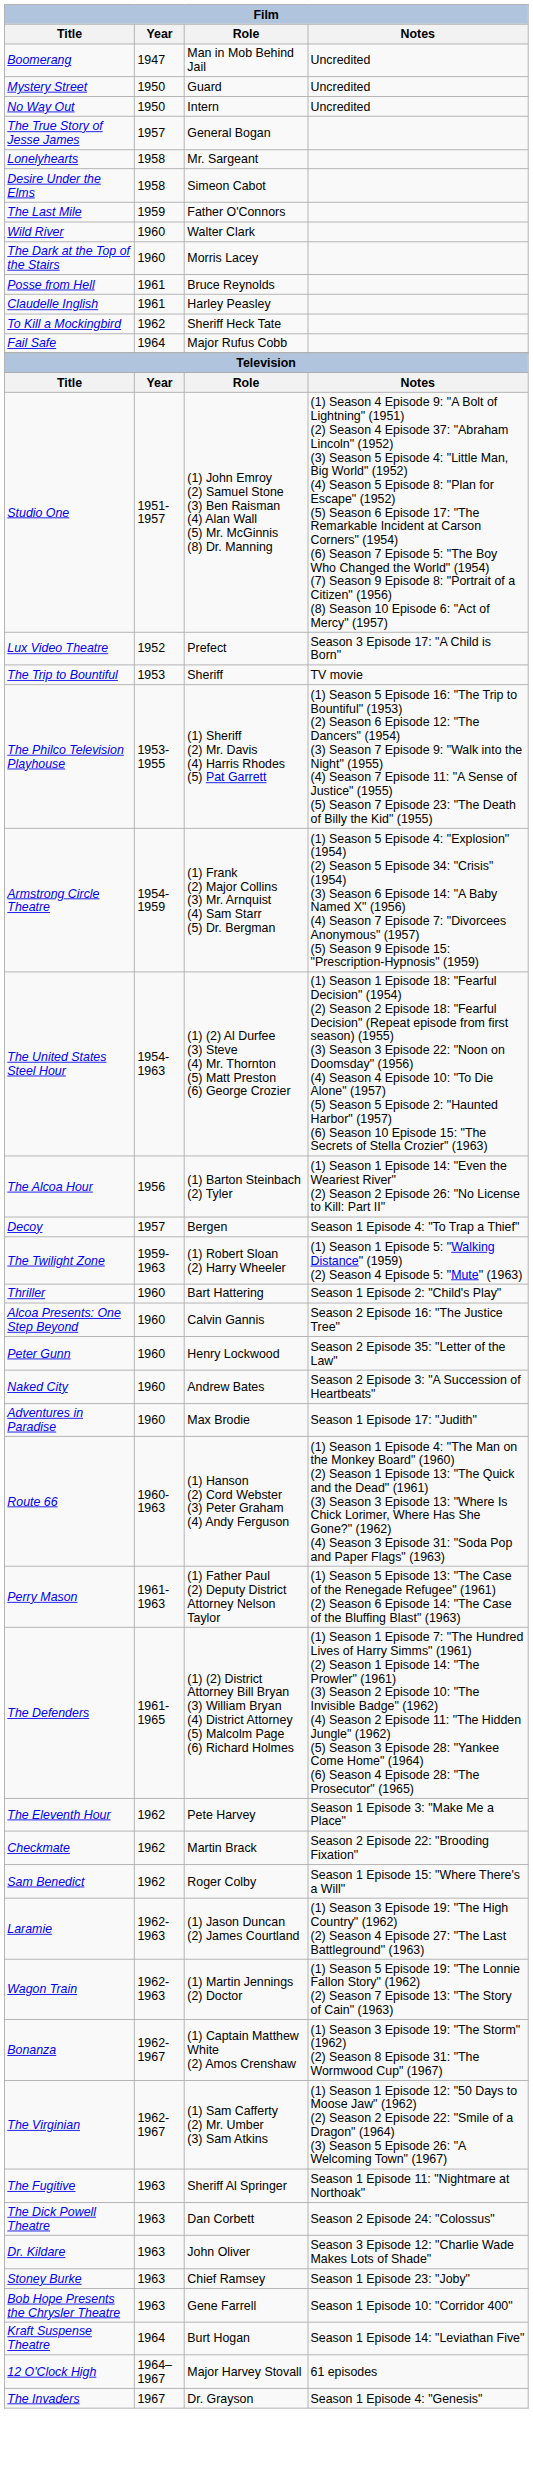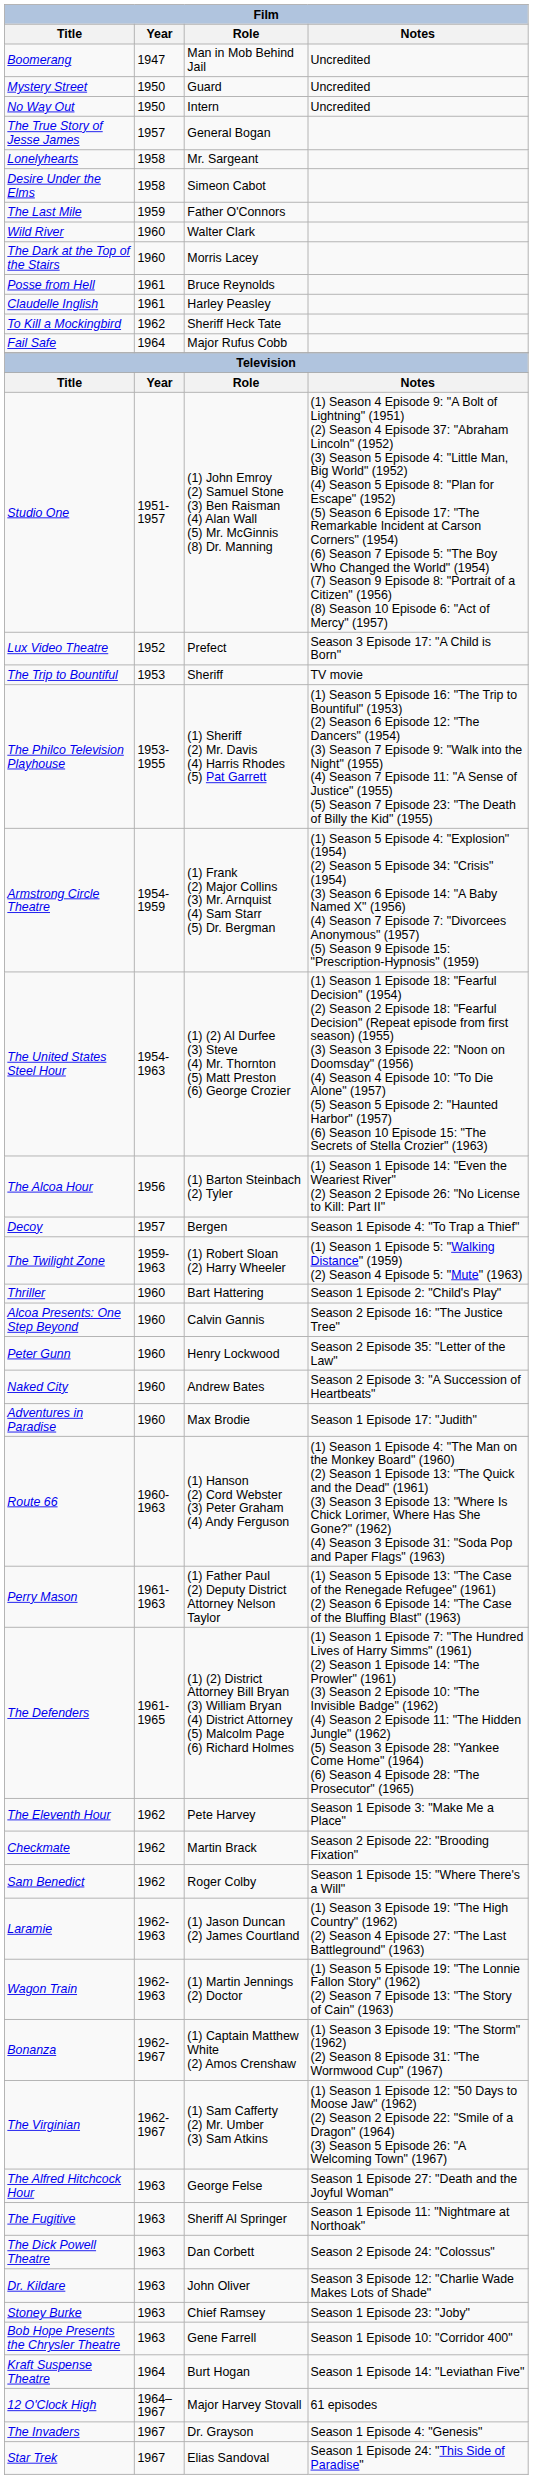 <table class="wikitable" style="font-size: 90%;">
 <tr>
 <th colspan="4" style="background: LightSteelBlue;">Film</th>
 </tr>
 <tr>
 <th>Title</th>
 <th>Year</th>
 <th>Role</th>
 <th>Notes</th>
 </tr>
 <tr>
 <td><em><a href='#'>Boomerang</a></em></td>
 <td>1947</td>
 <td>Man in Mob Behind Jail</td>
 <td>Uncredited</td>
 </tr>
 <tr>
 <td><em><a href='#'>Mystery Street</a></em></td>
 <td>1950</td>
 <td>Guard</td>
 <td>Uncredited</td>
 </tr>
 <tr>
 <td><em><a href='#'>No Way Out</a></em></td>
 <td>1950</td>
 <td>Intern</td>
 <td>Uncredited</td>
 </tr>
 <tr>
 <td><em><a href='#'>The True Story of Jesse James</a></em></td>
 <td>1957</td>
 <td>General Bogan</td>
 <td></td>
 </tr>
 <tr>
 <td><em><a href='#'>Lonelyhearts</a></em></td>
 <td>1958</td>
 <td>Mr. Sargeant</td>
 <td></td>
 </tr>
 <tr>
 <td><em><a href='#'>Desire Under the Elms</a></em></td>
 <td>1958</td>
 <td>Simeon Cabot</td>
 <td></td>
 </tr>
 <tr>
 <td><em><a href='#'>The Last Mile</a></em></td>
 <td>1959</td>
 <td>Father O'Connors</td>
 <td></td>
 </tr>
 <tr>
 <td><em><a href='#'>Wild River</a></em></td>
 <td>1960</td>
 <td>Walter Clark</td>
 <td></td>
 </tr>
 <tr>
 <td><em><a href='#'>The Dark at the Top of the Stairs</a></em></td>
 <td>1960</td>
 <td>Morris Lacey</td>
 <td></td>
 </tr>
 <tr>
 <td><em><a href='#'>Posse from Hell</a></em></td>
 <td>1961</td>
 <td>Bruce Reynolds</td>
 <td></td>
 </tr>
 <tr>
 <td><em><a href='#'>Claudelle Inglish</a></em></td>
 <td>1961</td>
 <td>Harley Peasley</td>
 <td></td>
 </tr>
 <tr>
 <td><em><a href='#'>To Kill a Mockingbird</a></em></td>
 <td>1962</td>
 <td>Sheriff Heck Tate</td>
 <td></td>
 </tr>
 <tr>
 <td><em><a href='#'>Fail Safe</a></em></td>
 <td>1964</td>
 <td>Major Rufus Cobb</td>
 <td></td>
 </tr>
 <tr>
 </tr>
 <tr>
 <th colspan="4" style="background: LightSteelBlue;">Television</th>
 </tr>
 <tr>
 <th>Title</th>
 <th>Year</th>
 <th>Role</th>
 <th>Notes</th>
 </tr>
 <tr>
 <td><em><a href='#'>Studio One</a></em></td>
 <td>1951-1957</td>
 <td>(1) John Emroy<br>(2) Samuel Stone<br>(3) Ben Raisman<br>(4) Alan Wall<br>(5) Mr. McGinnis<br>(8) Dr. Manning</td>
 <td>(1) Season 4 Episode 9: "A Bolt of Lightning" (1951)<br>(2) Season 4 Episode 37: "Abraham Lincoln" (1952)<br>(3) Season 5 Episode 4: "Little Man, Big World" (1952)<br>(4) Season 5 Episode 8: "Plan for Escape" (1952)<br>(5) Season 6 Episode 17: "The Remarkable Incident at Carson Corners" (1954)<br>(6) Season 7 Episode 5: "The Boy Who Changed the World" (1954)<br>(7) Season 9 Episode 8: "Portrait of a Citizen" (1956)<br>(8) Season 10 Episode 6: "Act of Mercy" (1957)</td>
 </tr>
 <tr>
 <td><em><a href='#'>Lux Video Theatre</a></em></td>
 <td>1952</td>
 <td>Prefect</td>
 <td>Season 3 Episode 17: "A Child is Born"</td>
 </tr>
 <tr>
 <td><em><a href='#'>The Trip to Bountiful</a></em></td>
 <td>1953</td>
 <td>Sheriff</td>
 <td>TV movie</td>
 </tr>
 <tr>
 <td><em><a href='#'>The Philco Television Playhouse</a></em></td>
 <td>1953-1955</td>
 <td>(1) Sheriff<br>(2) Mr. Davis<br>(4) Harris Rhodes<br>(5) <a href='#'>Pat Garrett</a></td>
 <td>(1) Season 5 Episode 16: "The Trip to Bountiful" (1953)<br>(2) Season 6 Episode 12: "The Dancers" (1954)<br>(3) Season 7 Episode 9: "Walk into the Night" (1955)<br>(4) Season 7 Episode 11: "A Sense of Justice" (1955)<br>(5) Season 7 Episode 23: "The Death of Billy the Kid" (1955)</td>
 </tr>
 <tr>
 <td><em><a href='#'>Armstrong Circle Theatre</a></em></td>
 <td>1954-1959</td>
 <td>(1) Frank<br>(2) Major Collins<br>(3) Mr. Arnquist<br>(4) Sam Starr<br>(5) Dr. Bergman</td>
 <td>(1) Season 5 Episode 4: "Explosion" (1954)<br>(2) Season 5 Episode 34: "Crisis" (1954)<br>(3) Season 6 Episode 14: "A Baby Named X" (1956)<br>(4) Season 7 Episode 7: "Divorcees Anonymous" (1957)<br>(5) Season 9 Episode 15: "Prescription-Hypnosis" (1959)</td>
 </tr>
 <tr>
 <td><em><a href='#'>The United States Steel Hour</a></em></td>
 <td>1954-1963</td>
 <td>(1) (2) Al Durfee<br>(3) Steve<br>(4) Mr. Thornton<br>(5) Matt Preston<br>(6) George Crozier</td>
 <td>(1) Season 1 Episode 18: "Fearful Decision" (1954)<br>(2) Season 2 Episode 18: "Fearful Decision" (Repeat episode from first season) (1955)<br>(3) Season 3 Episode 22: "Noon on Doomsday" (1956)<br>(4) Season 4 Episode 10: "To Die Alone" (1957)<br>(5) Season 5 Episode 2: "Haunted Harbor" (1957)<br>(6) Season 10 Episode 15: "The Secrets of Stella Crozier" (1963)</td>
 </tr>
 <tr>
 <td><em><a href='#'>The Alcoa Hour</a></em></td>
 <td>1956</td>
 <td>(1) Barton Steinbach<br>(2) Tyler</td>
 <td>(1) Season 1 Episode 14: "Even the Weariest River"<br>(2) Season 2 Episode 26: "No License to Kill: Part II"</td>
 </tr>
 <tr>
 <td><em><a href='#'>Decoy</a></em></td>
 <td>1957</td>
 <td>Bergen</td>
 <td>Season 1 Episode 4: "To Trap a Thief"</td>
 </tr>
 <tr>
 <td><em><a href='#'>The Twilight Zone</a></em></td>
 <td>1959-1963</td>
 <td>(1) Robert Sloan<br>(2) Harry Wheeler</td>
 <td>(1) Season 1 Episode 5: "<a href='#'>Walking Distance</a>" (1959)<br>(2) Season 4 Episode 5: "<a href='#'>Mute</a>" (1963)</td>
 </tr>
 <tr>
 <td><em><a href='#'>Thriller</a></em></td>
 <td>1960</td>
 <td>Bart Hattering</td>
 <td>Season 1 Episode 2: "Child's Play"</td>
 </tr>
 <tr>
 <td><em><a href='#'>Alcoa Presents: One Step Beyond</a></em></td>
 <td>1960</td>
 <td>Calvin Gannis</td>
 <td>Season 2 Episode 16: "The Justice Tree"</td>
 </tr>
 <tr>
 <td><em><a href='#'>Peter Gunn</a></em></td>
 <td>1960</td>
 <td>Henry Lockwood</td>
 <td>Season 2 Episode 35: "Letter of the Law"</td>
 </tr>
 <tr>
 <td><em><a href='#'>Naked City</a></em></td>
 <td>1960</td>
 <td>Andrew Bates</td>
 <td>Season 2 Episode 3: "A Succession of Heartbeats"</td>
 </tr>
 <tr>
 <td><em><a href='#'>Adventures in Paradise</a></em></td>
 <td>1960</td>
 <td>Max Brodie</td>
 <td>Season 1 Episode 17: "Judith"</td>
 </tr>
 <tr>
 <td><em><a href='#'>Route 66</a></em></td>
 <td>1960-1963</td>
 <td>(1) Hanson<br>(2) Cord Webster<br>(3) Peter Graham<br>(4) Andy Ferguson</td>
 <td>(1) Season 1 Episode 4: "The Man on the Monkey Board" (1960)<br>(2) Season 1 Episode 13: "The Quick and the Dead" (1961)<br>(3) Season 3 Episode 13: "Where Is Chick Lorimer, Where Has She Gone?" (1962)<br>(4) Season 3 Episode 31: "Soda Pop and Paper Flags" (1963)</td>
 </tr>
 <tr>
 <td><em><a href='#'>Perry Mason</a></em></td>
 <td>1961-1963</td>
 <td>(1) Father Paul<br>(2) Deputy District Attorney Nelson Taylor</td>
 <td>(1) Season 5 Episode 13: "The Case of the Renegade Refugee" (1961)<br>(2) Season 6 Episode 14: "The Case of the Bluffing Blast" (1963)</td>
 </tr>
 <tr>
 <td><em><a href='#'>The Defenders</a></em></td>
 <td>1961-1965</td>
 <td>(1) (2) District Attorney Bill Bryan<br>(3) William Bryan<br>(4) District Attorney<br>(5) Malcolm Page<br>(6) Richard Holmes</td>
 <td>(1) Season 1 Episode 7: "The Hundred Lives of Harry Simms" (1961)<br>(2) Season 1 Episode 14: "The Prowler" (1961)<br>(3) Season 2 Episode 10: "The Invisible Badge" (1962)<br>(4) Season 2 Episode 11: "The Hidden Jungle" (1962)<br>(5) Season 3 Episode 28: "Yankee Come Home" (1964)<br>(6) Season 4 Episode 28: "The Prosecutor" (1965)</td>
 </tr>
 <tr>
 <td><em><a href='#'>The Eleventh Hour</a></em></td>
 <td>1962</td>
 <td>Pete Harvey</td>
 <td>Season 1 Episode 3: "Make Me a Place"</td>
 </tr>
 <tr>
 <td><em><a href='#'>Checkmate</a></em></td>
 <td>1962</td>
 <td>Martin Brack</td>
 <td>Season 2 Episode 22: "Brooding Fixation"</td>
 </tr>
 <tr>
 <td><em><a href='#'>Sam Benedict</a></em></td>
 <td>1962</td>
 <td>Roger Colby</td>
 <td>Season 1 Episode 15: "Where There's a Will"</td>
 </tr>
 <tr>
 <td><em><a href='#'>Laramie</a></em></td>
 <td>1962-1963</td>
 <td>(1) Jason Duncan<br>(2) James Courtland</td>
 <td>(1) Season 3 Episode 19: "The High Country" (1962)<br>(2) Season 4 Episode 27: "The Last Battleground" (1963)</td>
 </tr>
 <tr>
 <td><em><a href='#'>Wagon Train</a></em></td>
 <td>1962-1963</td>
 <td>(1) Martin Jennings<br>(2) Doctor</td>
 <td>(1) Season 5 Episode 19: "The Lonnie Fallon Story" (1962)<br>(2) Season 7 Episode 13: "The Story of Cain" (1963)</td>
 </tr>
 <tr>
 <td><em><a href='#'>Bonanza</a></em></td>
 <td>1962-1967</td>
 <td>(1) Captain Matthew White<br>(2) Amos Crenshaw</td>
 <td>(1) Season 3 Episode 19: "The Storm" (1962)<br>(2) Season 8 Episode 31: "The Wormwood Cup" (1967)</td>
 </tr>
 <tr>
 <td><em><a href='#'>The Virginian</a></em></td>
 <td>1962-1967</td>
 <td>(1) Sam Cafferty<br>(2) Mr. Umber<br>(3) Sam Atkins</td>
 <td>(1) Season 1 Episode 12: "50 Days to Moose Jaw" (1962)<br>(2) Season 2 Episode 22: "Smile of a Dragon" (1964)<br>(3) Season 5 Episode 26: "A Welcoming Town" (1967)</td>
 </tr>
 <tr>
+<td><em><a href='#'>The Alfred Hitchcock Hour</a></em></td>
+<td>1963</td>
+<td>George Felse</td>
+<td>Season 1 Episode 27: "Death and the Joyful Woman"</td>
+</tr>
+<tr>
 <td><em><a href='#'>The Fugitive</a></em></td>
 <td>1963</td>
 <td>Sheriff Al Springer</td>
 <td>Season 1 Episode 11: "Nightmare at Northoak"</td>
 </tr>
 <tr>
 <td><em><a href='#'>The Dick Powell Theatre</a></em></td>
 <td>1963</td>
 <td>Dan Corbett</td>
 <td>Season 2 Episode 24: "Colossus"</td>
 </tr>
 <tr>
 <td><em><a href='#'>Dr. Kildare</a></em></td>
 <td>1963</td>
 <td>John Oliver</td>
 <td>Season 3 Episode 12: "Charlie Wade Makes Lots of Shade"</td>
 </tr>
 <tr>
 <td><em><a href='#'>Stoney Burke</a></em></td>
 <td>1963</td>
 <td>Chief Ramsey</td>
 <td>Season 1 Episode 23: "Joby"</td>
 </tr>
 <tr>
 <td><em><a href='#'>Bob Hope Presents the Chrysler Theatre</a></em></td>
 <td>1963</td>
 <td>Gene Farrell</td>
 <td>Season 1 Episode 10: "Corridor 400"</td>
 </tr>
 <tr>
 <td><em><a href='#'>Kraft Suspense Theatre</a></em></td>
 <td>1964</td>
 <td>Burt Hogan</td>
 <td>Season 1 Episode 14: "Leviathan Five"</td>
 </tr>
 <tr>
 <td><em><a href='#'>12 O'Clock High</a></em></td>
 <td>1964–1967</td>
 <td>Major Harvey Stovall</td>
 <td>61 episodes</td>
 </tr>
 <tr>
 <td><em><a href='#'>The Invaders</a></em></td>
 <td>1967</td>
 <td>Dr. Grayson</td>
 <td>Season 1 Episode 4: "Genesis"</td>
 </tr>
+<tr>
+<td><em><a href='#'>Star Trek</a></em></td>
+<td>1967</td>
+<td>Elias Sandoval</td>
+<td>Season 1 Episode 24: "<a href='#'>This Side of Paradise</a>"</td>
+</tr>
 </table>
